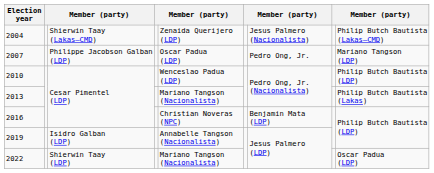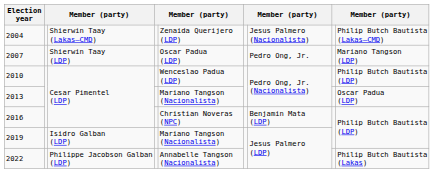 <table class=wikitable style="font-size:90%">
 <tr>
 <th width=60px>Election<br>year</th>
 <th colspan=2 width=140px>Member (party)</th>
 <th colspan=2 width=140px>Member (party)</th>
 <th colspan=2 width=140px>Member (party)</th>
 <th colspan=2 width=140px>Member (party)</th>
 </tr>
 <tr>
 <td>2004</td>
 <td bgcolor=></td>
 <td>Shierwin Taay<br>(<a href='#'>Lakas–CMD</a>)</td>
 <td bgcolor=></td>
 <td>Zenaida Querijero<br>(<a href='#'>LDP</a>)</td>
 <td bgcolor=></td>
 <td>Jesus Palmero<br>(<a href='#'>Nacionalista</a>)</td>
 <td bgcolor=></td>
 <td>Philip Butch Bautista<br>(<a href='#'>Lakas–CMD</a>)</td>
 </tr>
 <tr>
 <td>2007</td>
 <td bgcolor=></td>
-<td>Philippe Jacobson Galban<br>(<a href='#'>LDP</a>)</td>
+<td>Shierwin Taay<br>(<a href='#'>LDP</a>)</td>
 <td bgcolor=></td>
 <td>Oscar Padua<br>(<a href='#'>LDP</a>)</td>
 <td></td>
 <td>Pedro Ong, Jr.<br></td>
 <td bgcolor=></td>
 <td>Mariano Tangson<br>(<a href='#'>LDP</a>)</td>
 </tr>
 <tr>
 <td>2010</td>
 <td rowspan=3 bgcolor=></td>
 <td rowspan=3>Cesar Pimentel<br>(<a href='#'>LDP</a>)</td>
 <td bgcolor=></td>
 <td>Wenceslao Padua<br>(<a href='#'>LDP</a>)</td>
 <td rowspan=2 bgcolor=></td>
 <td rowspan=2>Pedro Ong, Jr.<br>(<a href='#'>Nacionalista</a>)</td>
 <td bgcolor=></td>
 <td>Philip Butch Bautista<br>(<a href='#'>LDP</a>)</td>
 </tr>
 <tr>
 <td>2013</td>
 <td bgcolor=></td>
 <td>Mariano Tangson<br>(<a href='#'>Nacionalista</a>)</td>
 <td bgcolor=></td>
-<td>Philip Butch Bautista<br>(<a href='#'>Lakas</a>)</td>
+<td>Oscar Padua<br>(<a href='#'>LDP</a>)</td>
 </tr>
 <tr>
 <td>2016</td>
 <td bgcolor=></td>
 <td>Christian Noveras<br>(<a href='#'>NPC</a>)</td>
 <td bgcolor=></td>
 <td>Benjamin Mata<br>(<a href='#'>LDP</a>)</td>
 <td rowspan=2 bgcolor=></td>
 <td rowspan=2>Philip Butch Bautista<br>(<a href='#'>LDP</a>)</td>
 </tr>
 <tr>
 <td>2019</td>
 <td bgcolor=></td>
 <td>Isidro Galban<br>(<a href='#'>LDP</a>)</td>
 <td bgcolor=></td>
-<td>Annabelle Tangson<br>(<a href='#'>Nacionalista</a>)</td>
+<td>Mariano Tangson<br>(<a href='#'>Nacionalista</a>)</td>
 <td rowspan=2 bgcolor=></td>
 <td rowspan=2>Jesus Palmero<br>(<a href='#'>LDP</a>)</td>
 </tr>
 <tr>
 <td>2022</td>
 <td bgcolor=></td>
-<td>Shierwin Taay<br>(<a href='#'>LDP</a>)</td>
+<td>Philippe Jacobson Galban<br>(<a href='#'>LDP</a>)</td>
 <td bgcolor=></td>
-<td>Mariano Tangson<br>(<a href='#'>Nacionalista</a>)</td>
+<td>Annabelle Tangson<br>(<a href='#'>Nacionalista</a>)</td>
 <td bgcolor=></td>
-<td>Oscar Padua<br>(<a href='#'>LDP</a>)</td>
+<td>Philip Butch Bautista<br>(<a href='#'>Lakas</a>)</td>
 </tr>
 </table>
